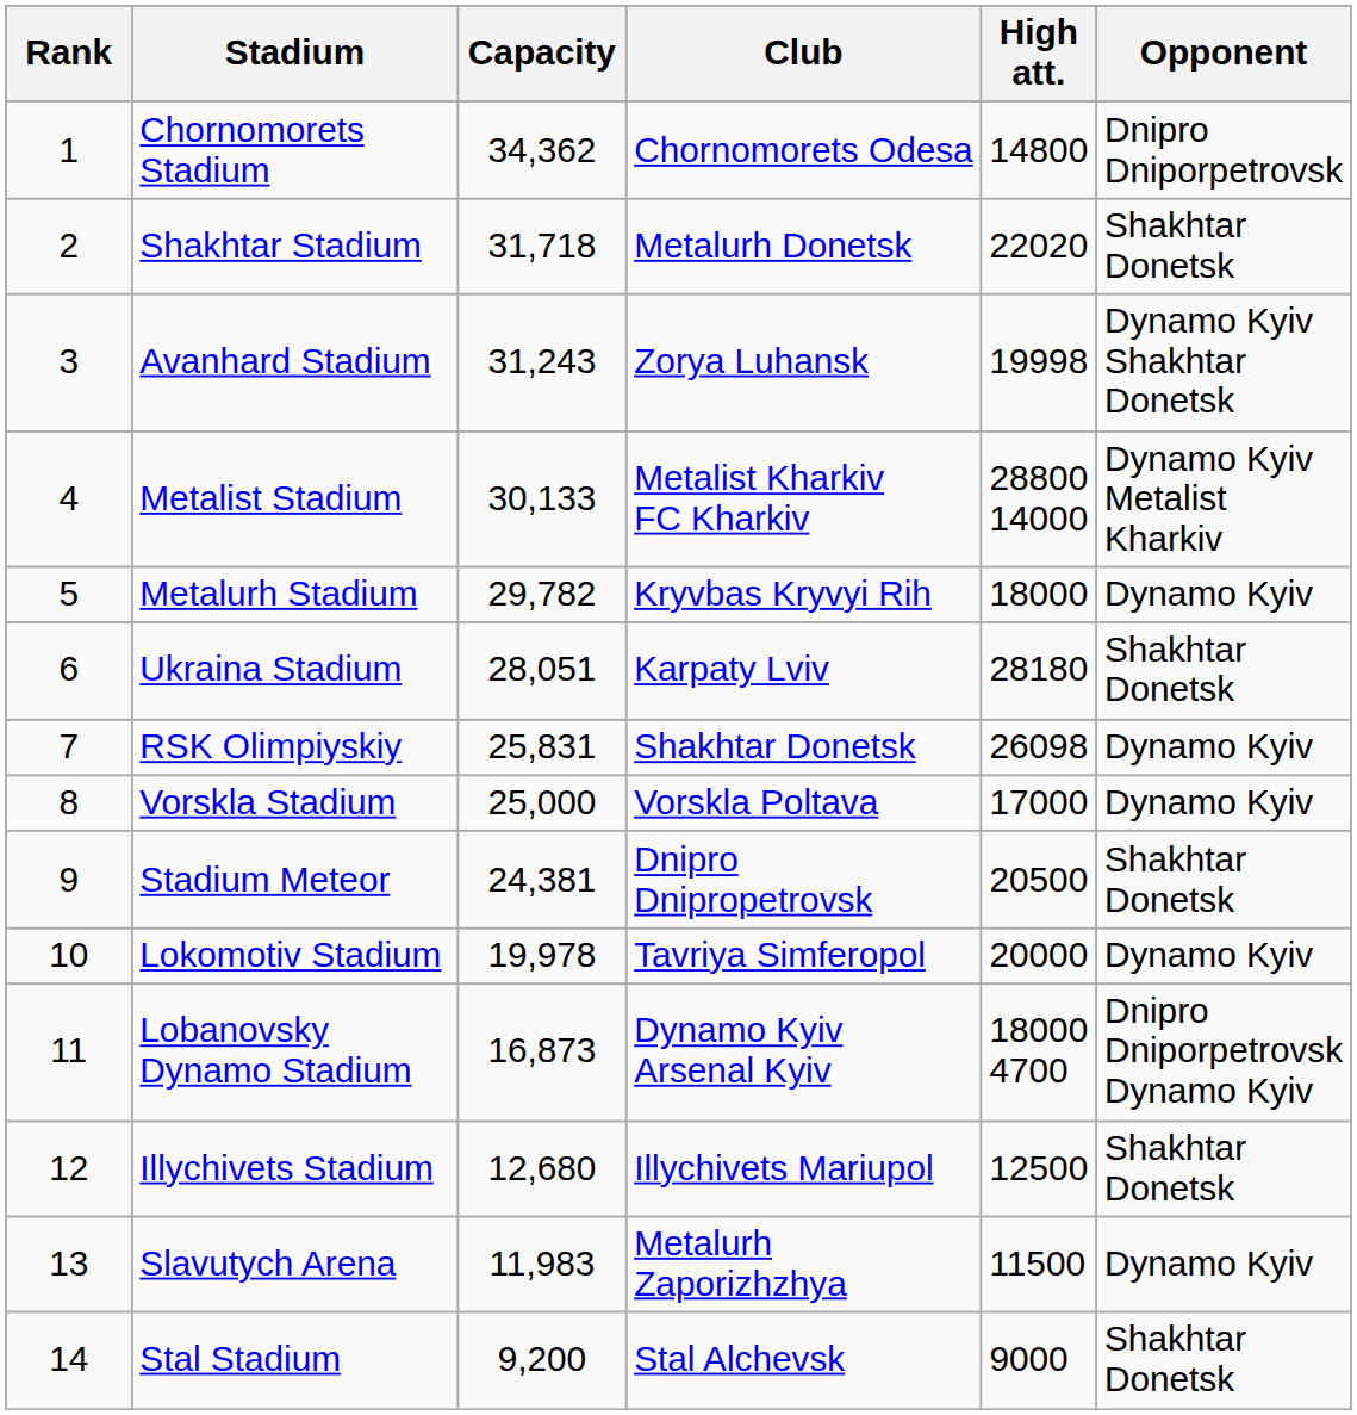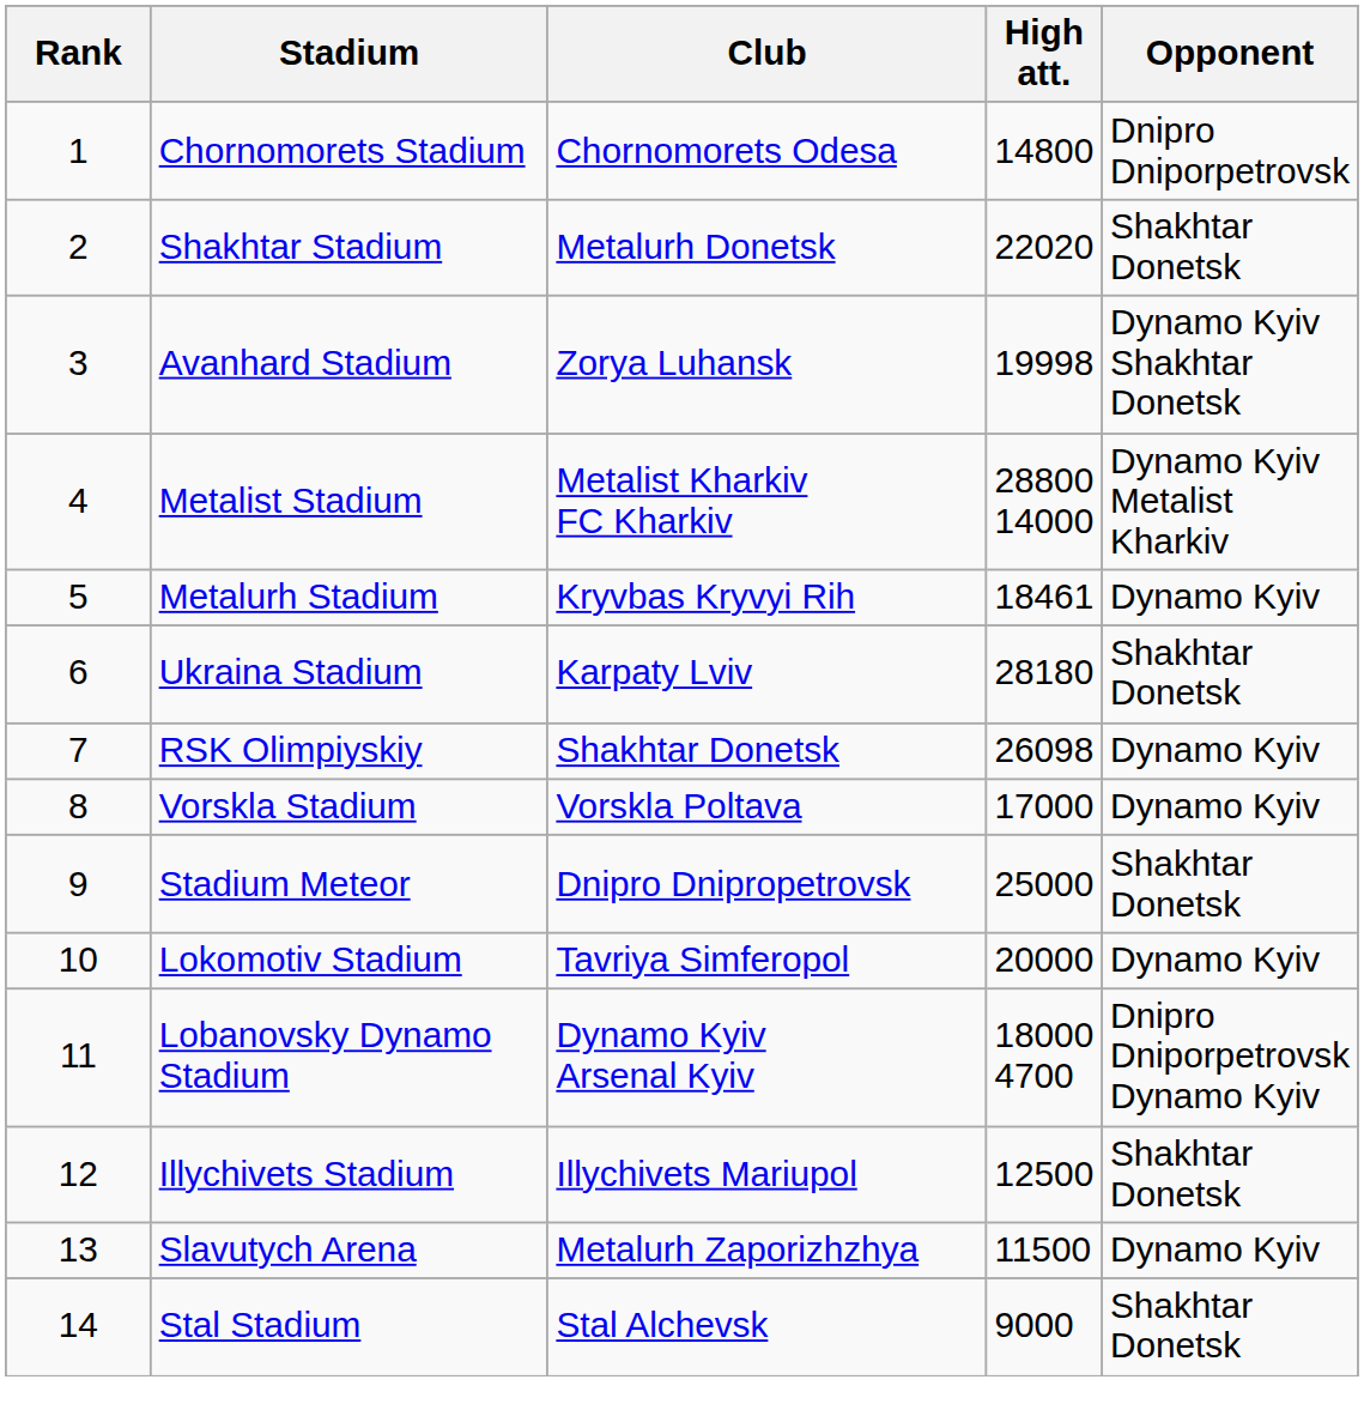 <table class="wikitable sortable">
 <tr>
 <th width=60>Rank</th>
 <th width=180>Stadium</th>
-<th width=70>Capacity</th>
 <th width=200>Club</th>
 <th align="center">High att.</th>
 <th>Opponent</th>
 </tr>
 <tr>
 <td style="text-align:center;">1</td>
 <td><a href='#'>Chornomorets Stadium</a></td>
-<td style="text-align:center;">34,362</td>
 <td><a href='#'>Chornomorets Odesa</a></td>
 <td>14800</td>
 <td>Dnipro Dniporpetrovsk</td>
 </tr>
 <tr>
 <td style="text-align:center;">2</td>
 <td><a href='#'>Shakhtar Stadium</a></td>
-<td style="text-align:center;">31,718</td>
 <td><a href='#'>Metalurh Donetsk</a></td>
 <td>22020</td>
 <td>Shakhtar Donetsk</td>
 </tr>
 <tr>
 <td style="text-align:center;">3</td>
 <td><a href='#'>Avanhard Stadium</a></td>
-<td style="text-align:center;">31,243</td>
 <td><a href='#'>Zorya Luhansk</a></td>
 <td>19998</td>
 <td>Dynamo Kyiv<br>Shakhtar Donetsk</td>
 </tr>
 <tr>
 <td style="text-align:center;">4</td>
 <td><a href='#'>Metalist Stadium</a></td>
-<td style="text-align:center;">30,133</td>
 <td><a href='#'>Metalist Kharkiv</a><br><a href='#'>FC Kharkiv</a></td>
 <td>28800<br>14000</td>
 <td>Dynamo Kyiv<br>Metalist Kharkiv</td>
 </tr>
 <tr>
 <td style="text-align:center;">5</td>
 <td><a href='#'>Metalurh Stadium</a></td>
-<td style="text-align:center;">29,782</td>
 <td><a href='#'>Kryvbas Kryvyi Rih</a></td>
-<td>18000</td>
+<td>18461</td>
 <td>Dynamo Kyiv</td>
 </tr>
 <tr>
 <td style="text-align:center;">6</td>
 <td><a href='#'>Ukraina Stadium</a></td>
-<td style="text-align:center;">28,051</td>
 <td><a href='#'>Karpaty Lviv</a></td>
 <td>28180</td>
 <td>Shakhtar Donetsk</td>
 </tr>
 <tr>
 <td style="text-align:center;">7</td>
 <td><a href='#'>RSK Olimpiyskiy</a></td>
-<td style="text-align:center;">25,831</td>
 <td><a href='#'>Shakhtar Donetsk</a></td>
 <td>26098</td>
 <td>Dynamo Kyiv</td>
 </tr>
 <tr>
 <td style="text-align:center;">8</td>
 <td><a href='#'>Vorskla Stadium</a></td>
-<td style="text-align:center;">25,000</td>
 <td><a href='#'>Vorskla Poltava</a></td>
 <td>17000</td>
 <td>Dynamo Kyiv</td>
 </tr>
 <tr>
 <td style="text-align:center;">9</td>
 <td><a href='#'>Stadium Meteor</a></td>
-<td style="text-align:center;">24,381</td>
 <td><a href='#'>Dnipro Dnipropetrovsk</a></td>
-<td>20500</td>
+<td>25000</td>
 <td>Shakhtar Donetsk</td>
 </tr>
 <tr>
 <td style="text-align:center;">10</td>
 <td><a href='#'>Lokomotiv Stadium</a></td>
-<td style="text-align:center;">19,978</td>
 <td><a href='#'>Tavriya Simferopol</a></td>
 <td>20000</td>
 <td>Dynamo Kyiv</td>
 </tr>
 <tr>
 <td style="text-align:center;">11</td>
 <td><a href='#'>Lobanovsky Dynamo Stadium</a></td>
-<td style="text-align:center;">16,873</td>
 <td><a href='#'>Dynamo Kyiv</a> <br><a href='#'>Arsenal Kyiv</a></td>
 <td>18000<br>4700</td>
 <td>Dnipro Dniporpetrovsk<br>Dynamo Kyiv</td>
 </tr>
 <tr>
 <td style="text-align:center;">12</td>
 <td><a href='#'>Illychivets Stadium</a></td>
-<td style="text-align:center;">12,680</td>
 <td><a href='#'>Illychivets Mariupol</a></td>
 <td>12500</td>
 <td>Shakhtar Donetsk</td>
 </tr>
 <tr>
 <td style="text-align:center;">13</td>
 <td><a href='#'>Slavutych Arena</a></td>
-<td style="text-align:center;">11,983</td>
 <td><a href='#'>Metalurh Zaporizhzhya</a></td>
 <td>11500</td>
 <td>Dynamo Kyiv</td>
 </tr>
 <tr>
 <td style="text-align:center;">14</td>
 <td><a href='#'>Stal Stadium</a></td>
-<td style="text-align:center;">9,200</td>
 <td><a href='#'>Stal Alchevsk</a></td>
 <td>9000</td>
 <td>Shakhtar Donetsk</td>
 </tr>
 </table>
